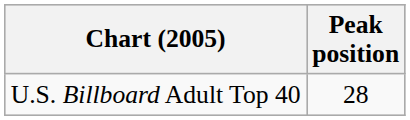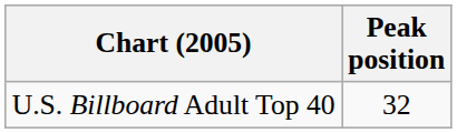 <table class="wikitable sortable">
 <tr>
 <th>Chart (2005)</th>
 <th>Peak<br>position</th>
 </tr>
 <tr>
 <td>U.S. <em>Billboard</em> Adult Top 40</td>
-<td align="center">28</td>
+<td align="center">32</td>
 </tr>
 </table>
